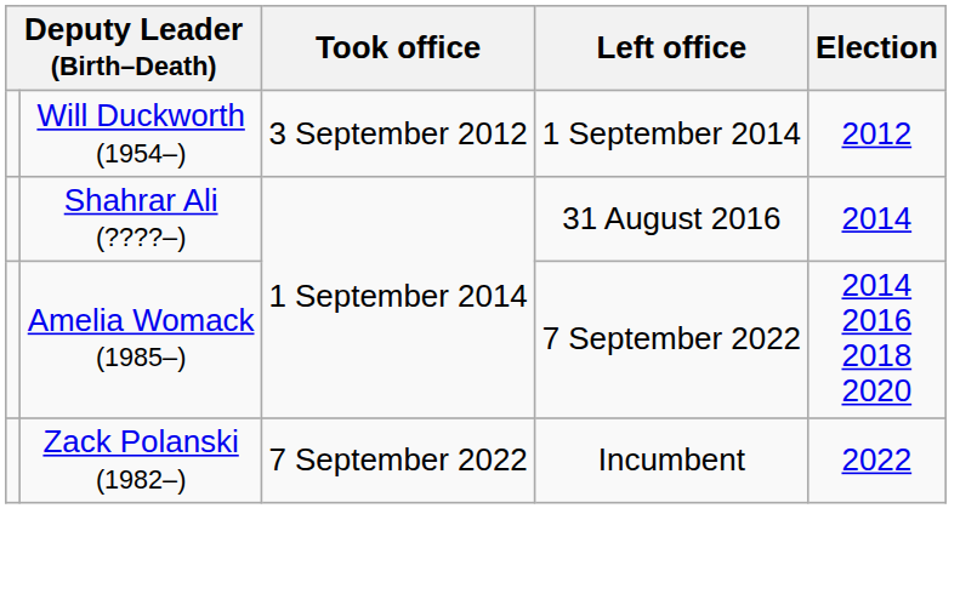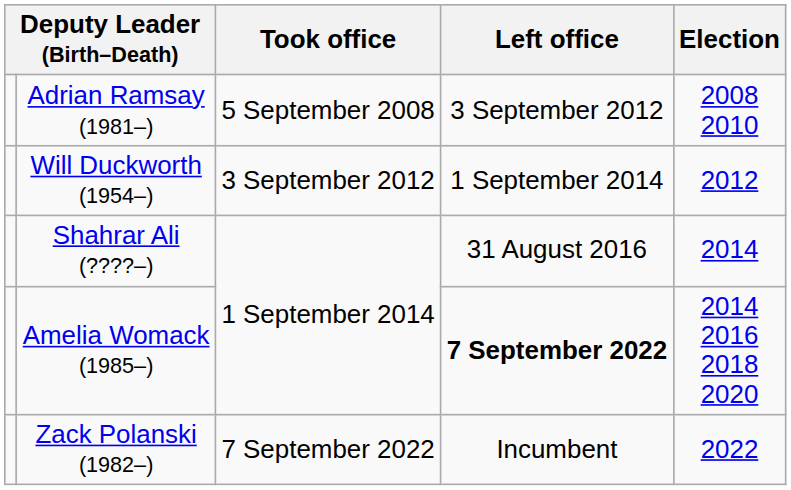 <table class="wikitable" style="text-align:center">
 <tr>
 <th colspan="2">Deputy Leader<br><small>(Birth–Death)</small></th>
 <th>Took office</th>
 <th>Left office</th>
 <th>Election</th>
+</tr>
+<tr>
+<td></td>
+<td><a href='#'>Adrian Ramsay</a><br><small>(1981–)</small></td>
+<td>5 September 2008</td>
+<td>3 September 2012</td>
+<td><a href='#'>2008</a><br><a href='#'>2010</a></td>
 </tr>
 <tr>
 <td></td>
 <td><a href='#'>Will Duckworth</a><br><small>(1954–)</small></td>
 <td>3 September 2012</td>
 <td>1 September 2014</td>
 <td><a href='#'>2012</a></td>
 </tr>
 <tr>
 <td></td>
 <td><a href='#'>Shahrar Ali</a><br><small>(????–)</small></td>
 <td rowspan="2">1 September 2014</td>
 <td>31 August 2016</td>
 <td><a href='#'>2014</a></td>
 </tr>
 <tr>
 <td></td>
 <td><a href='#'>Amelia Womack</a><br><small>(1985–)</small></td>
-<td>7 September 2022</td>
+<td><strong>7 September 2022</strong></td>
 <td><a href='#'>2014</a><br><a href='#'>2016</a><br><a href='#'>2018</a><br><a href='#'>2020</a></td>
 </tr>
 <tr>
 <td></td>
 <td><a href='#'>Zack Polanski</a><br><small>(1982–)</small></td>
 <td>7 September 2022</td>
 <td>Incumbent</td>
 <td><a href='#'>2022</a></td>
 </tr>
 </table>
